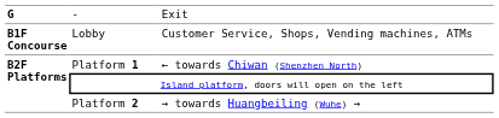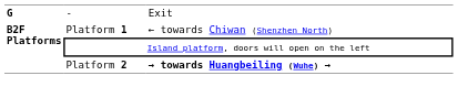 <table table border=0 cellspacing=0 cellpadding=3>
 <tr>
 <td style="border-top:solid 1px gray;" width=50 valign=top><strong>G</strong></td>
 <td style="border-top:solid 1px gray;" width=100 valign=top>-</td>
 <td style="border-top:solid 1px gray;" width=390 valign=top>Exit</td>
-</tr>
-<tr>
-<td style="border-bottom:solid 1px gray; border-top:solid 1px gray;" valign=top width=50><strong>B1F<br>Concourse</strong></td>
-<td style="border-bottom:solid 1px gray; border-top:solid 1px gray;" valign=top width=100>Lobby</td>
-<td style="border-bottom:solid 1px gray; border-top:solid 1px gray;" valign=top width=390>Customer Service, Shops, Vending machines, ATMs</td>
 </tr>
 <tr>
 <td style="border-bottom:solid 1px gray;" rowspan="3" valign=top><strong>B2F<br>Platforms</strong></td>
 <td>Platform <strong>1</strong></td>
 <td>←  towards <a href='#'>Chiwan</a> <small>(<a href='#'>Shenzhen North</a>)</small></td>
 </tr>
 <tr>
 <td style="border-right:solid 2px black;border-left:solid 2px black;border-top:solid 2px black;border-bottom:solid 2px black;text-align:center;" colspan=2><small><a href='#'>Island platform</a>, doors will open on the left</small></td>
 </tr>
 <tr>
 <td style="border-bottom:solid 1px gray;">Platform <strong>2</strong></td>
-<td style="border-bottom:solid 1px gray;"><span>→</span>  towards <a href='#'>Huangbeiling</a> <small>(<a href='#'>Wuhe</a>)</small> →</td>
+<td style="border-bottom:solid 1px gray;"><strong><span>→</span>  towards <a href='#'>Huangbeiling</a> <small>(<a href='#'>Wuhe</a>)</small> →</strong></td>
 </tr>
 </table>
